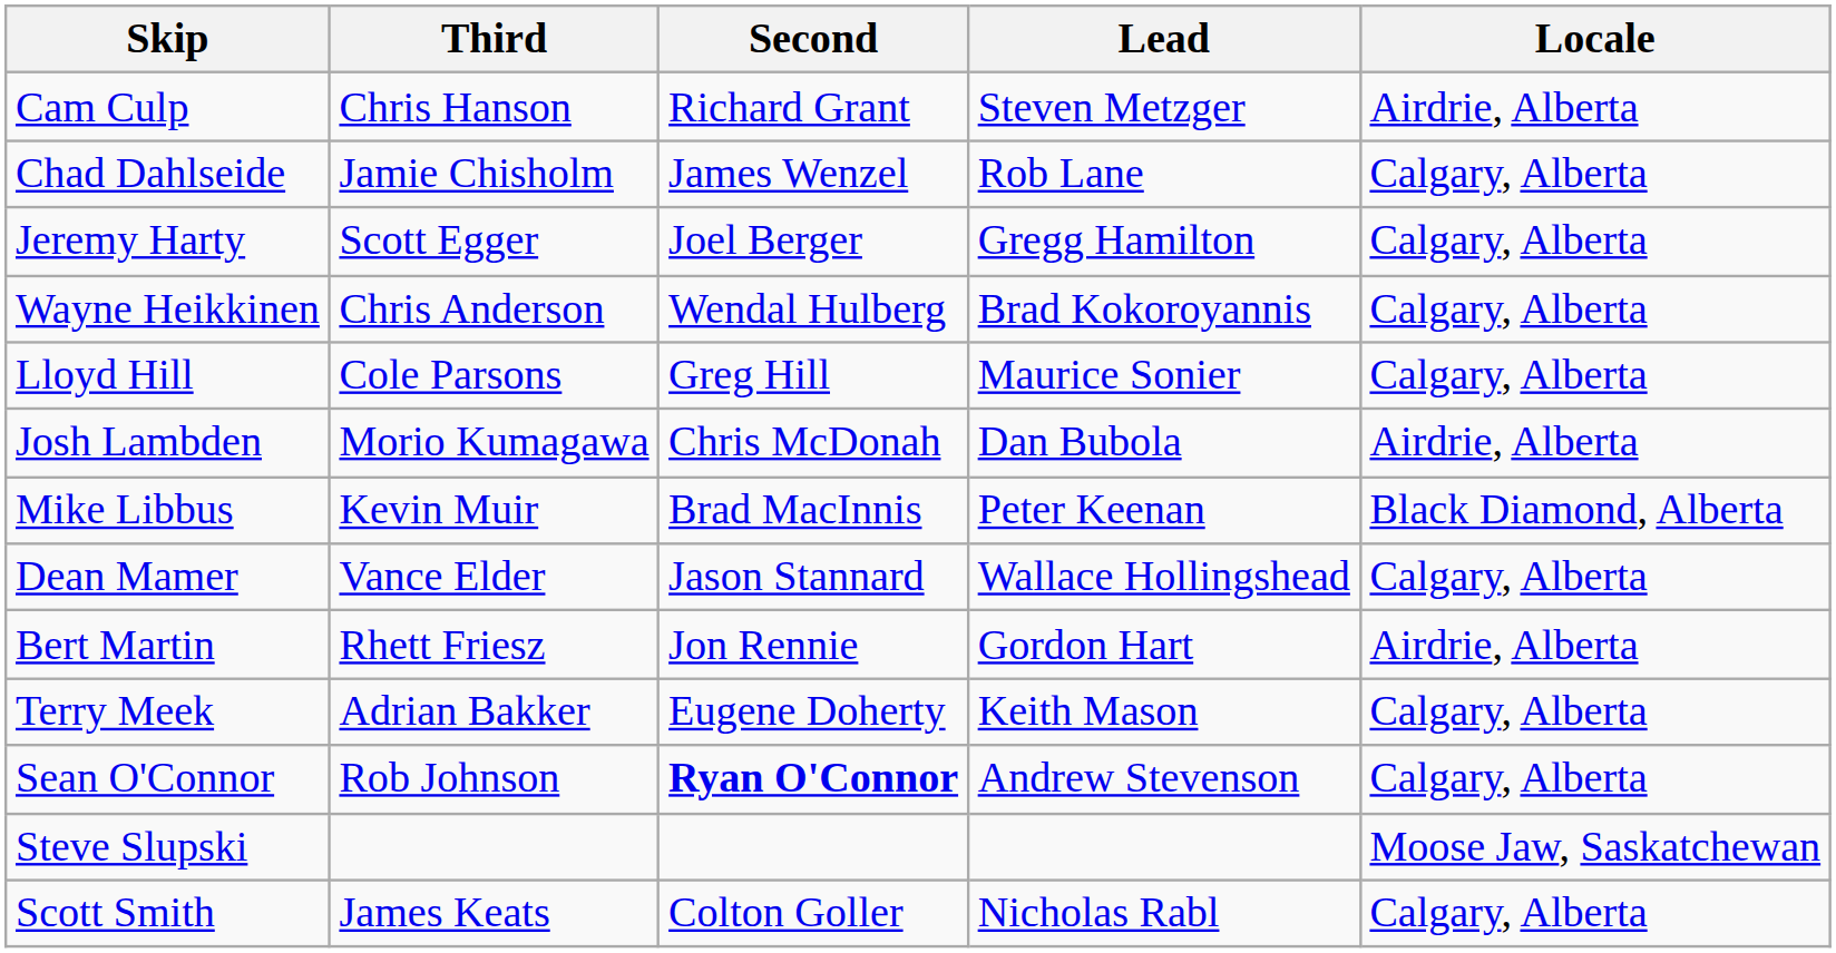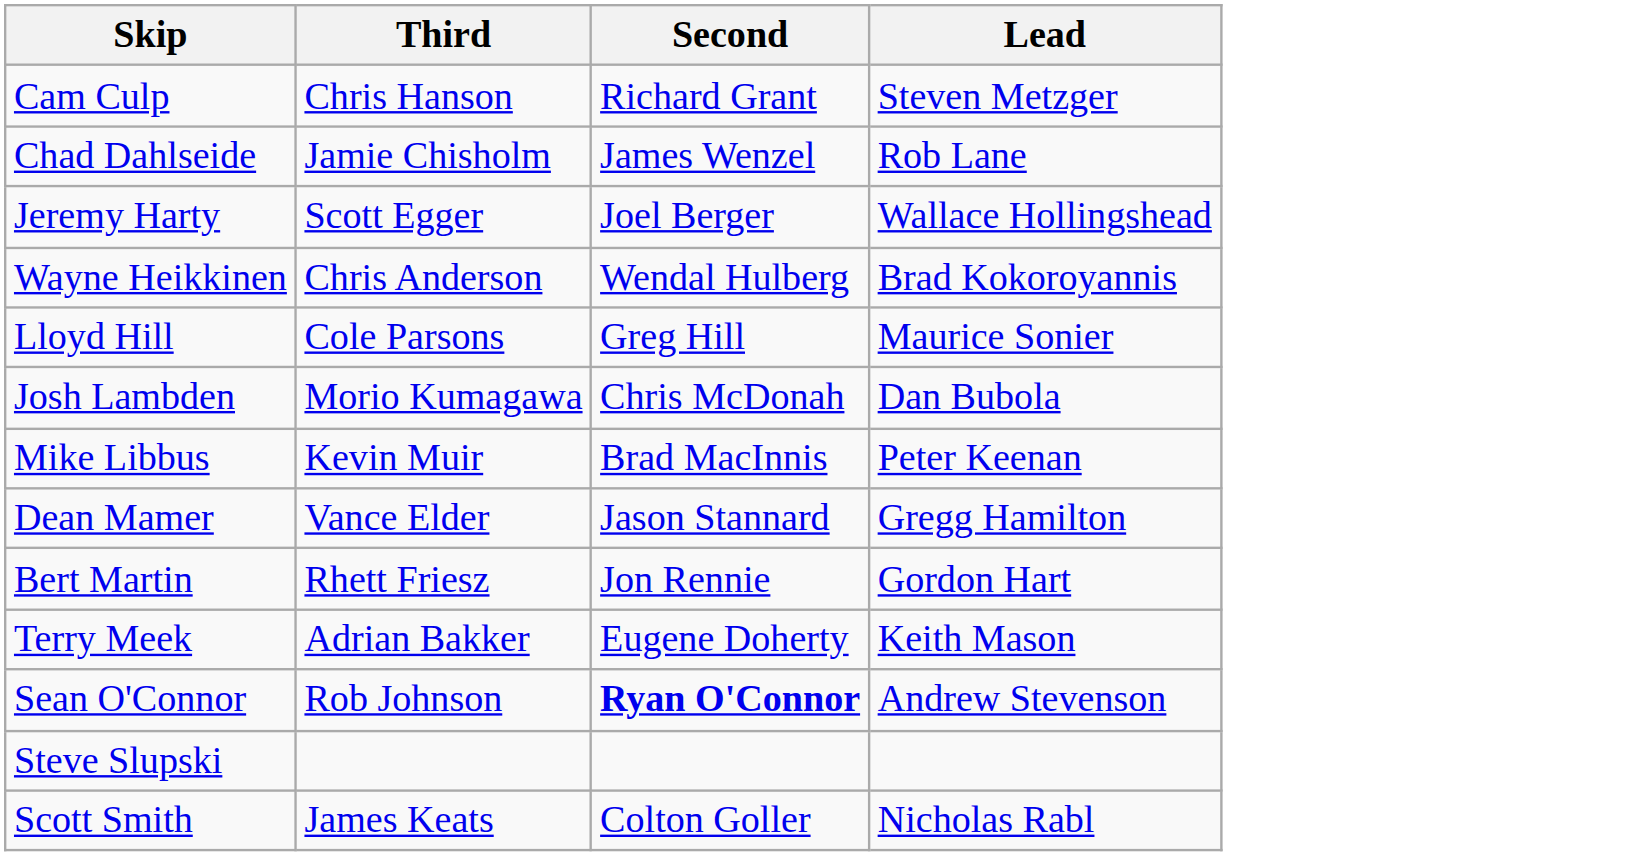 <table class=wikitable>
 <tr>
 <th>Skip</th>
 <th>Third</th>
 <th>Second</th>
 <th>Lead</th>
-<th>Locale</th>
 </tr>
 <tr>
 <td><a href='#'>Cam Culp</a></td>
 <td><a href='#'>Chris Hanson</a></td>
 <td><a href='#'>Richard Grant</a></td>
 <td><a href='#'>Steven Metzger</a></td>
-<td> <a href='#'>Airdrie</a>, <a href='#'>Alberta</a></td>
 </tr>
 <tr>
 <td><a href='#'>Chad Dahlseide</a></td>
 <td><a href='#'>Jamie Chisholm</a></td>
 <td><a href='#'>James Wenzel</a></td>
 <td><a href='#'>Rob Lane</a></td>
-<td> <a href='#'>Calgary</a>, <a href='#'>Alberta</a></td>
 </tr>
 <tr>
 <td><a href='#'>Jeremy Harty</a></td>
 <td><a href='#'>Scott Egger</a></td>
 <td><a href='#'>Joel Berger</a></td>
-<td><a href='#'>Gregg Hamilton</a></td>
-<td> <a href='#'>Calgary</a>, <a href='#'>Alberta</a></td>
+<td><a href='#'>Wallace Hollingshead</a></td>
 </tr>
 <tr>
 <td><a href='#'>Wayne Heikkinen</a></td>
 <td><a href='#'>Chris Anderson</a></td>
 <td><a href='#'>Wendal Hulberg</a></td>
 <td><a href='#'>Brad Kokoroyannis</a></td>
-<td> <a href='#'>Calgary</a>, <a href='#'>Alberta</a></td>
 </tr>
 <tr>
 <td><a href='#'>Lloyd Hill</a></td>
 <td><a href='#'>Cole Parsons</a></td>
 <td><a href='#'>Greg Hill</a></td>
 <td><a href='#'>Maurice Sonier</a></td>
-<td> <a href='#'>Calgary</a>, <a href='#'>Alberta</a></td>
 </tr>
 <tr>
 <td><a href='#'>Josh Lambden</a></td>
 <td><a href='#'>Morio Kumagawa</a></td>
 <td><a href='#'>Chris McDonah</a></td>
 <td><a href='#'>Dan Bubola</a></td>
-<td> <a href='#'>Airdrie</a>, <a href='#'>Alberta</a></td>
 </tr>
 <tr>
 <td><a href='#'>Mike Libbus</a></td>
 <td><a href='#'>Kevin Muir</a></td>
 <td><a href='#'>Brad MacInnis</a></td>
 <td><a href='#'>Peter Keenan</a></td>
-<td> <a href='#'>Black Diamond</a>, <a href='#'>Alberta</a></td>
 </tr>
 <tr>
 <td><a href='#'>Dean Mamer</a></td>
 <td><a href='#'>Vance Elder</a></td>
 <td><a href='#'>Jason Stannard</a></td>
-<td><a href='#'>Wallace Hollingshead</a></td>
-<td> <a href='#'>Calgary</a>, <a href='#'>Alberta</a></td>
+<td><a href='#'>Gregg Hamilton</a></td>
 </tr>
 <tr>
 <td><a href='#'>Bert Martin</a></td>
 <td><a href='#'>Rhett Friesz</a></td>
 <td><a href='#'>Jon Rennie</a></td>
 <td><a href='#'>Gordon Hart</a></td>
-<td> <a href='#'>Airdrie</a>, <a href='#'>Alberta</a></td>
 </tr>
 <tr>
 <td><a href='#'>Terry Meek</a></td>
 <td><a href='#'>Adrian Bakker</a></td>
 <td><a href='#'>Eugene Doherty</a></td>
 <td><a href='#'>Keith Mason</a></td>
-<td> <a href='#'>Calgary</a>, <a href='#'>Alberta</a></td>
 </tr>
 <tr>
 <td><a href='#'>Sean O'Connor</a></td>
 <td><a href='#'>Rob Johnson</a></td>
 <td><strong><a href='#'>Ryan O'Connor</a></strong></td>
 <td><a href='#'>Andrew Stevenson</a></td>
-<td> <a href='#'>Calgary</a>, <a href='#'>Alberta</a></td>
 </tr>
 <tr>
 <td><a href='#'>Steve Slupski</a></td>
 <td></td>
 <td></td>
 <td></td>
-<td> <a href='#'>Moose Jaw</a>, <a href='#'>Saskatchewan</a></td>
 </tr>
 <tr>
 <td><a href='#'>Scott Smith</a></td>
 <td><a href='#'>James Keats</a></td>
 <td><a href='#'>Colton Goller</a></td>
 <td><a href='#'>Nicholas Rabl</a></td>
-<td> <a href='#'>Calgary</a>, <a href='#'>Alberta</a></td>
 </tr>
 </table>
